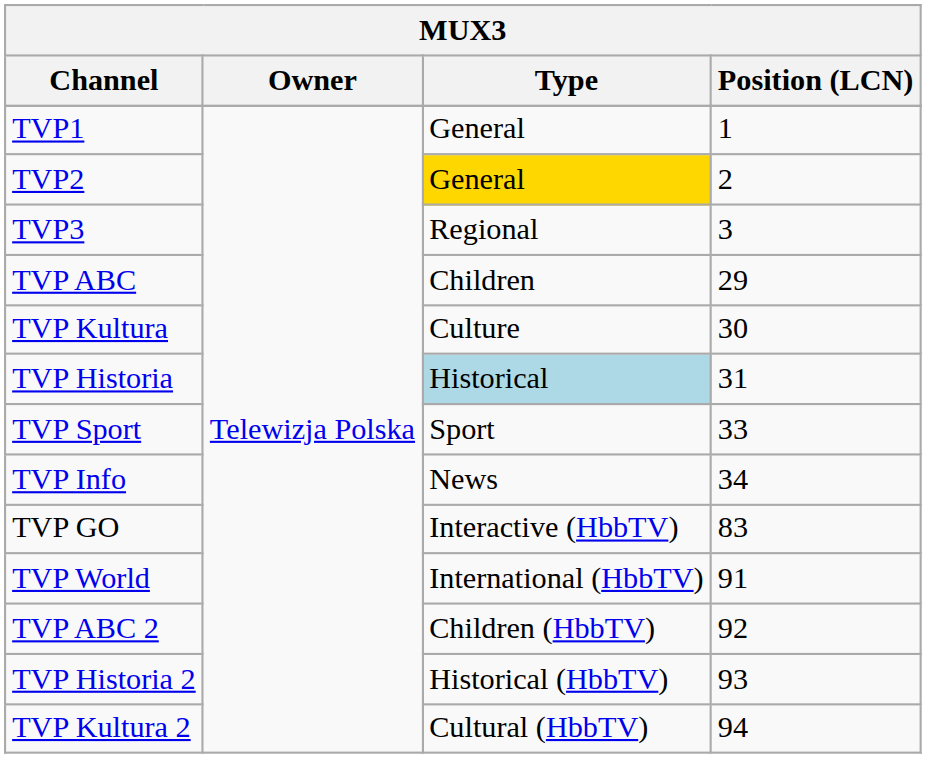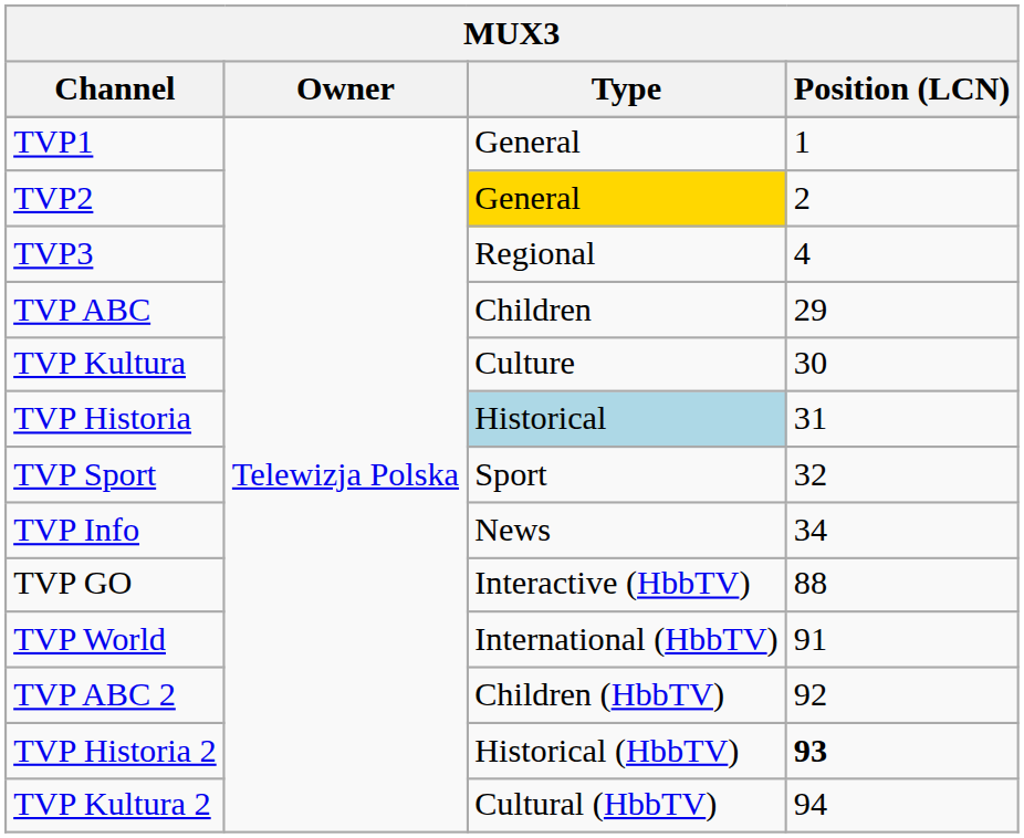 <table class="wikitable" style="font-size: 90%">
 <tr>
 <th colspan="12">MUX3</th>
 </tr>
 <tr>
 <th>Channel</th>
 <th>Owner</th>
 <th>Type</th>
 <th>Position (LCN)</th>
 </tr>
 <tr>
 </tr>
 <tr>
 <td><a href='#'>TVP1</a></td>
 <td rowspan="13"><a href='#'>Telewizja Polska</a></td>
 <td>General</td>
 <td>1</td>
 </tr>
 <tr>
 <td><a href='#'>TVP2</a></td>
 <td style="background: gold;">General</td>
 <td>2</td>
 </tr>
 <tr>
 <td><a href='#'>TVP3</a></td>
 <td>Regional</td>
-<td>3</td>
+<td>4</td>
 </tr>
 <tr>
 <td><a href='#'>TVP ABC</a></td>
 <td>Children</td>
 <td>29</td>
 </tr>
 <tr>
 <td><a href='#'>TVP Kultura</a></td>
 <td>Culture</td>
 <td>30</td>
 </tr>
 <tr>
 <td><a href='#'>TVP Historia</a></td>
 <td style="background: lightblue;">Historical</td>
 <td>31</td>
 </tr>
 <tr>
 <td><a href='#'>TVP Sport</a></td>
 <td>Sport</td>
-<td>33</td>
+<td>32</td>
 </tr>
 <tr>
 <td><a href='#'>TVP Info</a></td>
 <td>News</td>
 <td>34</td>
 </tr>
 <tr>
 <td>TVP GO</td>
 <td>Interactive (<a href='#'>HbbTV</a>)</td>
-<td>83</td>
+<td>88</td>
 </tr>
 <tr>
 <td><a href='#'>TVP World</a></td>
 <td>International (<a href='#'>HbbTV</a>)</td>
 <td>91</td>
 </tr>
 <tr>
 <td><a href='#'>TVP ABC 2</a></td>
 <td>Children (<a href='#'>HbbTV</a>)</td>
 <td>92</td>
 </tr>
 <tr>
 <td><a href='#'>TVP Historia 2</a></td>
 <td>Historical (<a href='#'>HbbTV</a>)</td>
-<td>93</td>
+<td><strong>93</strong></td>
 </tr>
 <tr>
 <td><a href='#'>TVP Kultura 2</a></td>
 <td>Cultural (<a href='#'>HbbTV</a>)</td>
 <td>94</td>
 </tr>
 </table>
